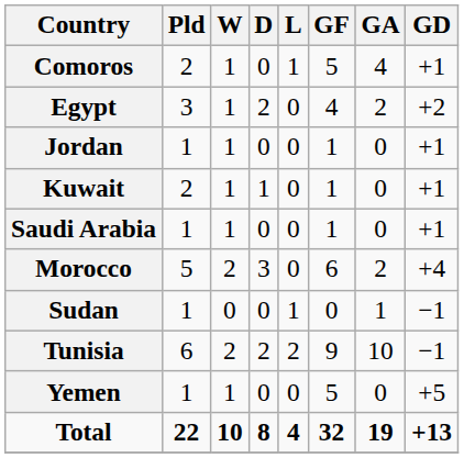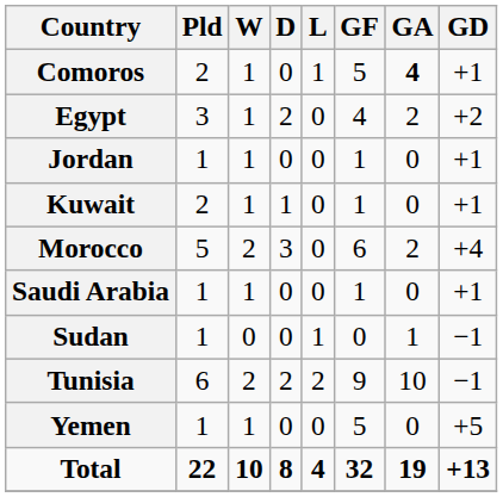 <table class="wikitable plainrowheaders sortable" style="text-align:center">
 <tr>
 <th scope=col>Country</th>
 <th scope=col>Pld</th>
 <th scope=col>W</th>
 <th scope=col>D</th>
 <th scope=col>L</th>
 <th scope=col>GF</th>
 <th scope=col>GA</th>
 <th scope=col>GD</th>
 </tr>
 <tr>
 <th scope=row> Comoros</th>
 <td>2</td>
 <td>1</td>
 <td>0</td>
 <td>1</td>
 <td>5</td>
-<td>4</td>
+<td><strong>4</strong></td>
 <td>+1</td>
 </tr>
 <tr>
 <th scope=row> Egypt</th>
 <td>3</td>
 <td>1</td>
 <td>2</td>
 <td>0</td>
 <td>4</td>
 <td>2</td>
 <td>+2</td>
 </tr>
 <tr>
 <th scope=row> Jordan</th>
 <td>1</td>
 <td>1</td>
 <td>0</td>
 <td>0</td>
 <td>1</td>
 <td>0</td>
 <td>+1</td>
 </tr>
 <tr>
 <th scope=row> Kuwait</th>
 <td>2</td>
 <td>1</td>
 <td>1</td>
 <td>0</td>
 <td>1</td>
 <td>0</td>
 <td>+1</td>
 </tr>
 <tr>
+<th scope=row> Morocco</th>
+<td>5</td>
+<td>2</td>
+<td>3</td>
+<td>0</td>
+<td>6</td>
+<td>2</td>
+<td>+4</td>
+</tr>
+<tr>
 <th scope=row> Saudi Arabia</th>
 <td>1</td>
 <td>1</td>
 <td>0</td>
 <td>0</td>
 <td>1</td>
 <td>0</td>
 <td>+1</td>
-</tr>
-<tr>
-<th scope=row> Morocco</th>
-<td>5</td>
-<td>2</td>
-<td>3</td>
-<td>0</td>
-<td>6</td>
-<td>2</td>
-<td>+4</td>
 </tr>
 <tr>
 <th scope=row> Sudan</th>
 <td>1</td>
 <td>0</td>
 <td>0</td>
 <td>1</td>
 <td>0</td>
 <td>1</td>
 <td>−1</td>
 </tr>
 <tr>
 <th scope=row> Tunisia</th>
 <td>6</td>
 <td>2</td>
 <td>2</td>
 <td>2</td>
 <td>9</td>
 <td>10</td>
 <td>−1</td>
 </tr>
 <tr>
 <th scope=row> Yemen</th>
 <td>1</td>
 <td>1</td>
 <td>0</td>
 <td>0</td>
 <td>5</td>
 <td>0</td>
 <td>+5</td>
 </tr>
 <tr>
 <td align-"center"><strong>Total</strong></td>
 <td><strong>22</strong></td>
 <td><strong>10</strong></td>
 <td><strong>8</strong></td>
 <td><strong>4</strong></td>
 <td><strong>32</strong></td>
 <td><strong>19</strong></td>
 <td><strong>+13</strong></td>
 </tr>
 <tr>
 </tr>
 </table>
